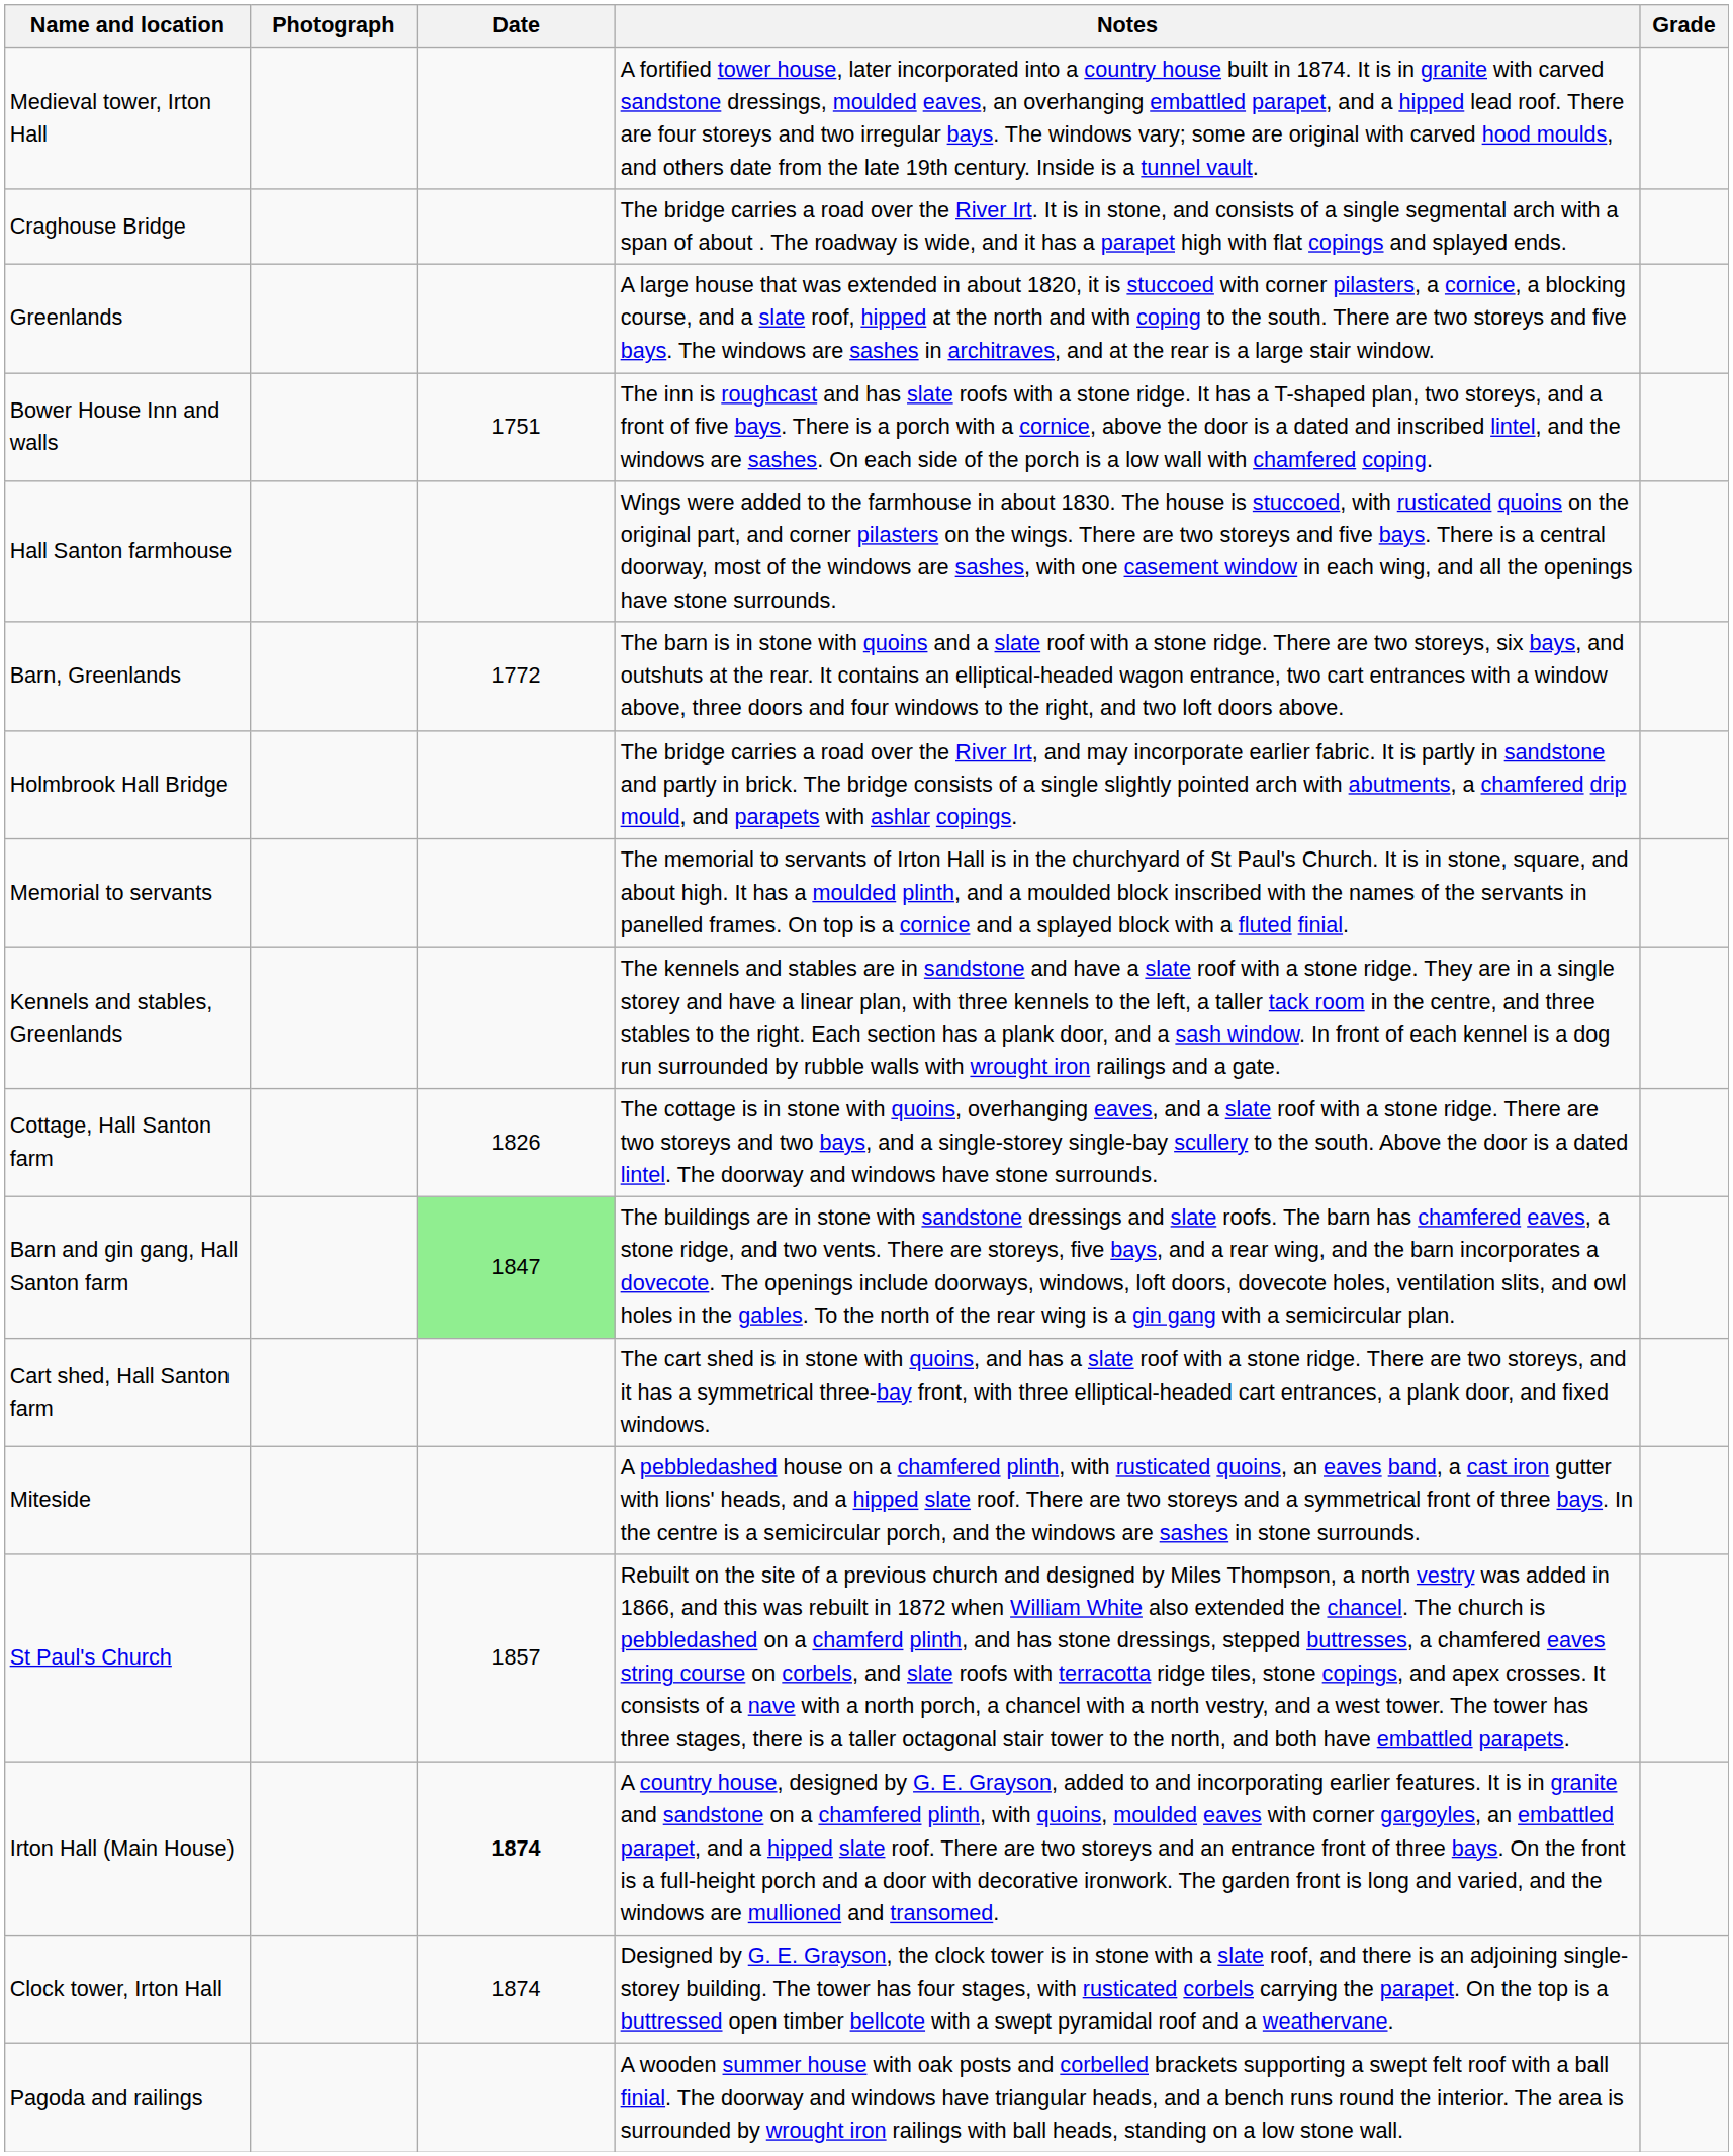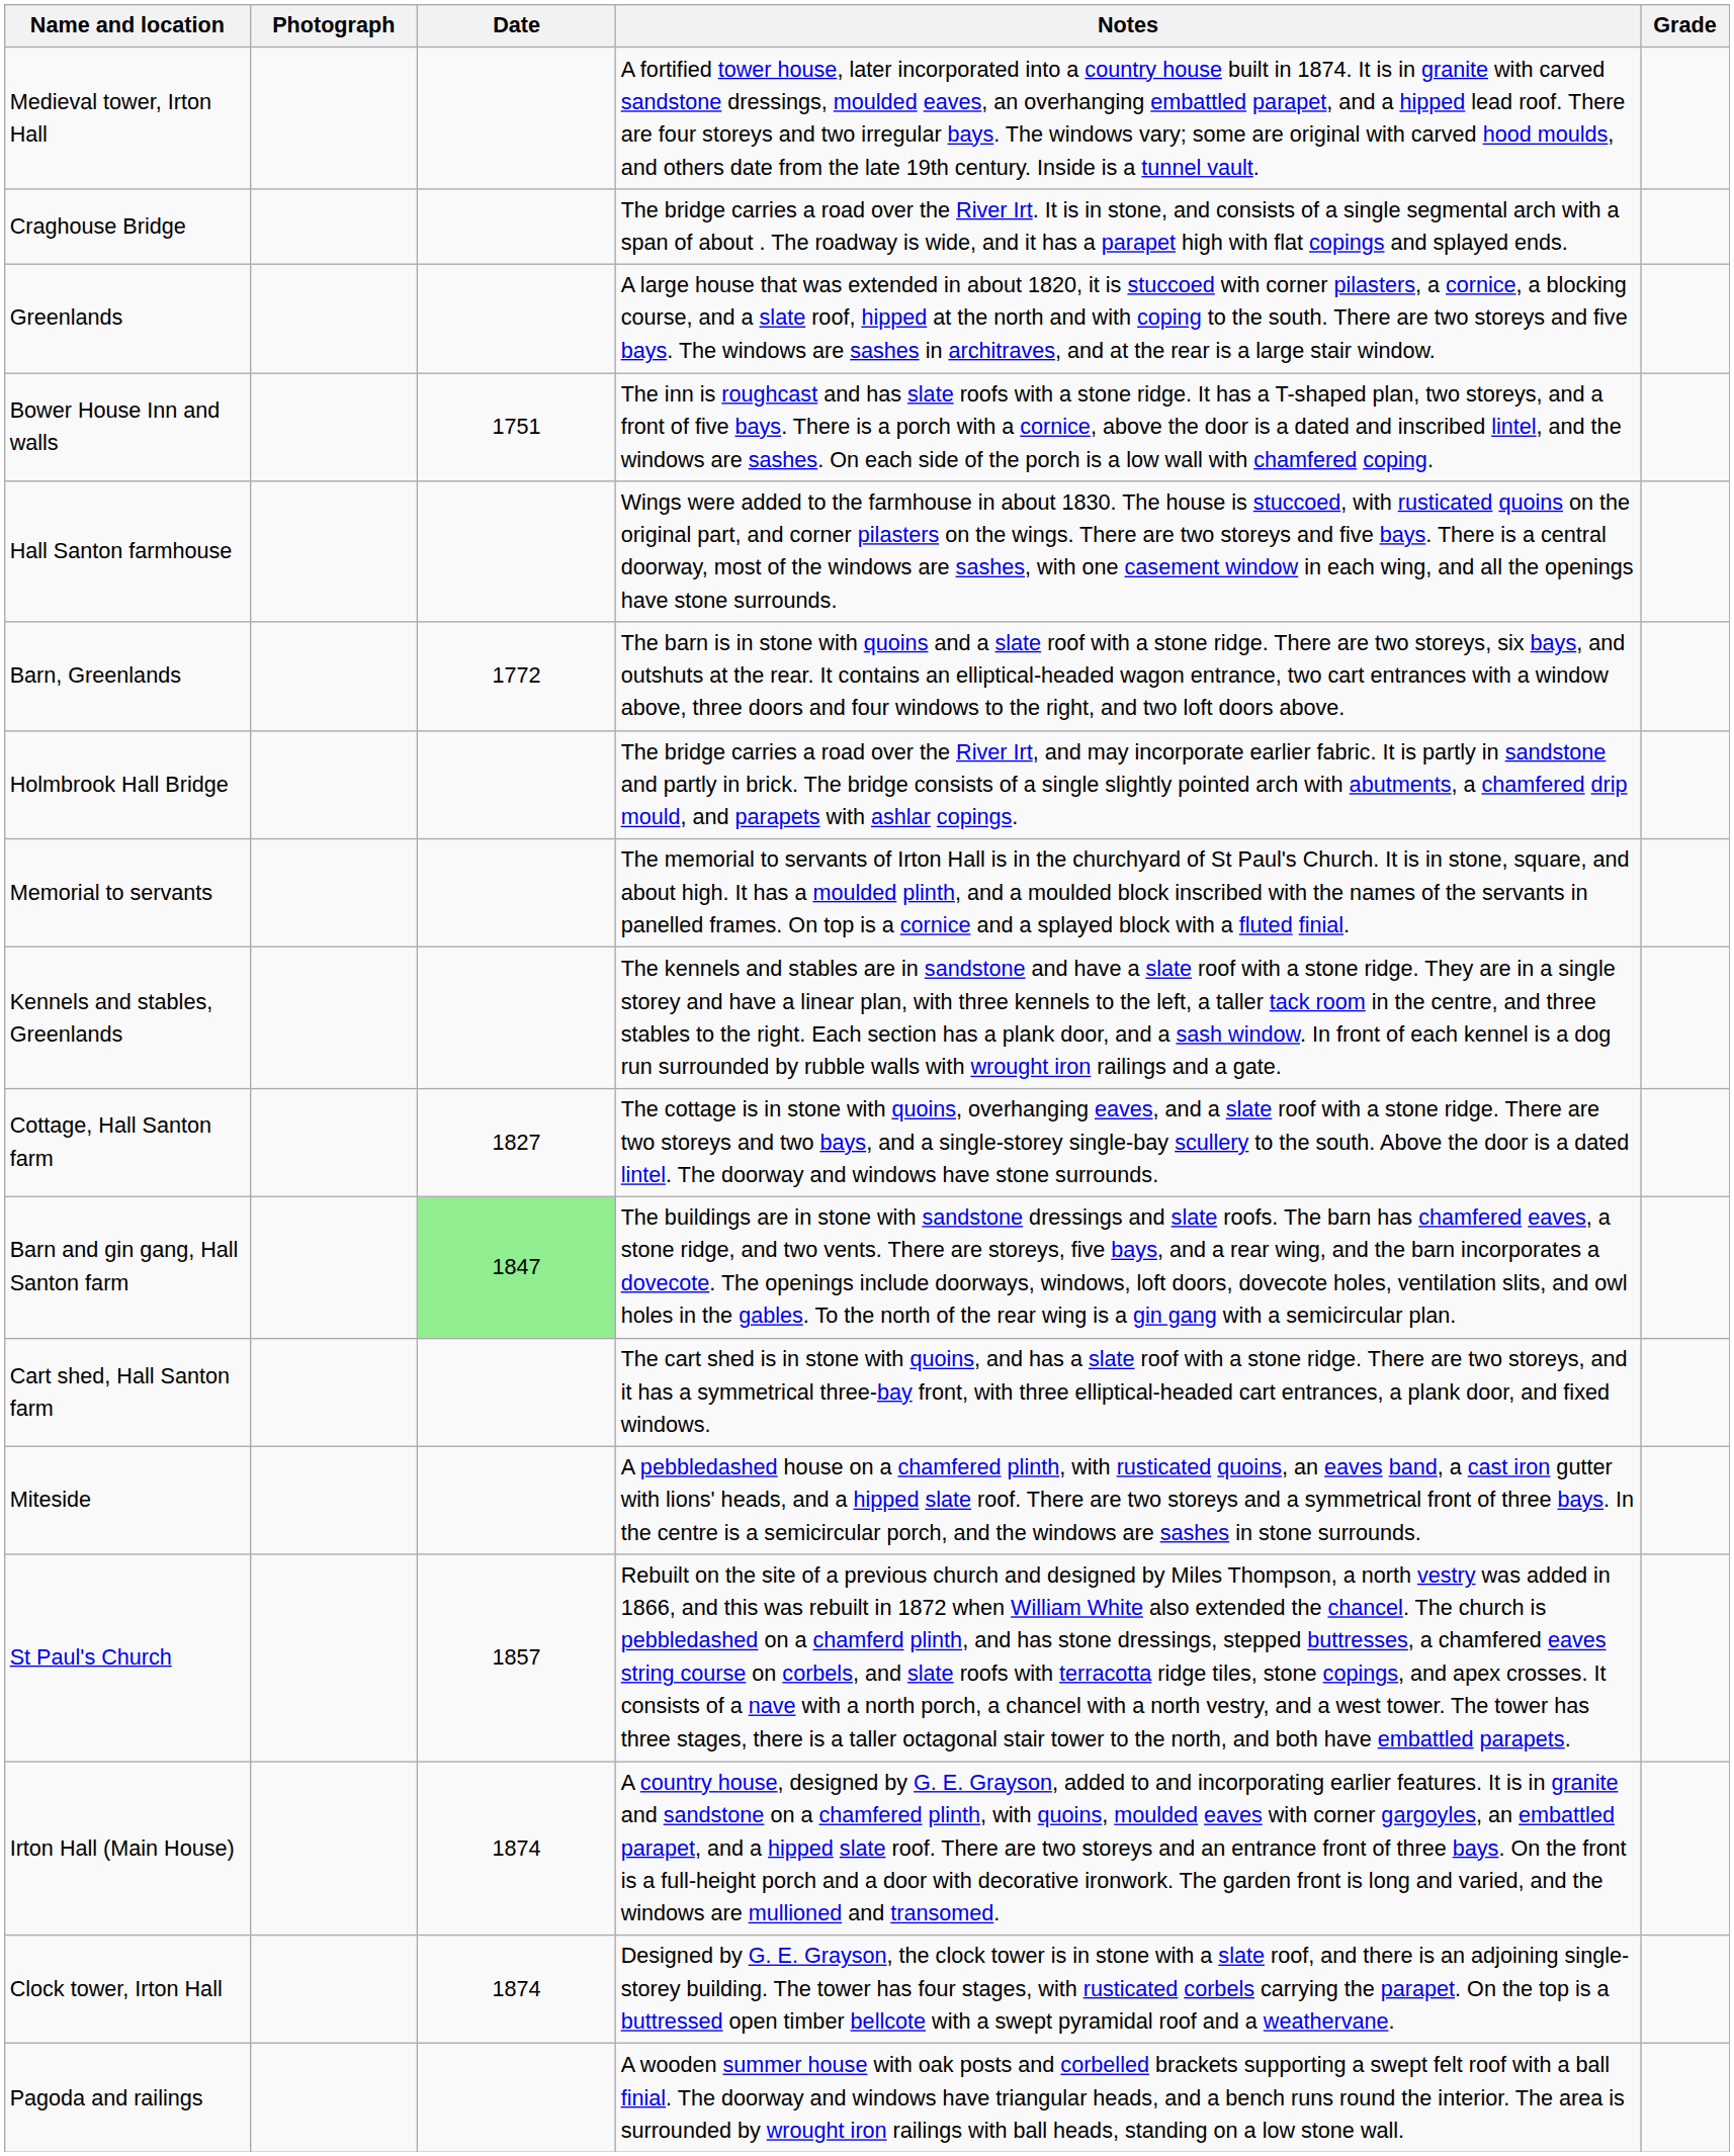 <table class="wikitable sortable plainrowheaders" style="width:100%; border:0; text-align:left; line-height:150%;">
 <tr>
 <th scope="col"  style="width:150px">Name and location</th>
 <th scope="col"  style="width:100px" class="unsortable">Photograph</th>
 <th scope="col"  style="width:120px">Date</th>
 <th scope="col"  style="width:650px" class="unsortable">Notes</th>
 <th scope="col"  style="width:50px">Grade</th>
 </tr>
 <tr>
 <td>Medieval tower, Irton Hall<br><small></small></td>
 <td></td>
 <td align="center"></td>
 <td>A fortified <a href='#'>tower house</a>, later incorporated into a <a href='#'>country house</a> built in 1874.  It is in <a href='#'>granite</a> with carved <a href='#'>sandstone</a> dressings, <a href='#'>moulded</a> <a href='#'>eaves</a>, an overhanging <a href='#'>embattled</a> <a href='#'>parapet</a>, and a <a href='#'>hipped</a> lead roof.  There are four storeys and two irregular <a href='#'>bays</a>.  The windows vary; some are original with carved <a href='#'>hood moulds</a>, and others date from the late 19th century.  Inside is a <a href='#'>tunnel vault</a>.</td>
 <td align="center" ></td>
 </tr>
 <tr>
 <td>Craghouse Bridge<br><small></small></td>
 <td></td>
 <td align="center"></td>
 <td>The bridge carries a road over the <a href='#'>River Irt</a>.  It is in stone, and consists of a single segmental arch with a span of about .  The roadway is  wide, and it has a <a href='#'>parapet</a>  high with flat <a href='#'>copings</a> and splayed ends.</td>
 <td align="center" ></td>
 </tr>
 <tr>
 <td>Greenlands<br><small></small></td>
 <td></td>
 <td align="center"></td>
 <td>A large house that was extended in about 1820, it is <a href='#'>stuccoed</a> with corner <a href='#'>pilasters</a>, a <a href='#'>cornice</a>, a blocking course, and a <a href='#'>slate</a> roof, <a href='#'>hipped</a> at the north and with <a href='#'>coping</a> to the south.  There are two storeys and five <a href='#'>bays</a>.  The windows are <a href='#'>sashes</a> in <a href='#'>architraves</a>, and at the rear is a large stair window.</td>
 <td align="center" ></td>
 </tr>
 <tr>
 <td>Bower House Inn and walls<br><small></small></td>
 <td></td>
 <td align="center">1751</td>
 <td>The inn is <a href='#'>roughcast</a> and has <a href='#'>slate</a> roofs with a stone ridge.  It has a T-shaped plan, two storeys, and a front of five <a href='#'>bays</a>.  There is a porch with a <a href='#'>cornice</a>, above the door is a dated and inscribed <a href='#'>lintel</a>, and the windows are <a href='#'>sashes</a>.  On each side of the porch is a low wall with <a href='#'>chamfered</a> <a href='#'>coping</a>.</td>
 <td align="center" ></td>
 </tr>
 <tr>
 <td>Hall Santon farmhouse<br><small></small></td>
 <td></td>
 <td align="center"></td>
 <td>Wings were added to the farmhouse in about 1830.  The house is <a href='#'>stuccoed</a>, with <a href='#'>rusticated</a> <a href='#'>quoins</a> on the original part, and corner <a href='#'>pilasters</a> on the wings.  There are two storeys and five <a href='#'>bays</a>.  There is a central doorway, most of the windows are <a href='#'>sashes</a>, with one <a href='#'>casement window</a> in each wing, and all the openings have stone surrounds.</td>
 <td align="center" ></td>
 </tr>
 <tr>
 <td>Barn, Greenlands<br><small></small></td>
 <td></td>
 <td align="center">1772</td>
 <td>The barn is in stone with <a href='#'>quoins</a> and a <a href='#'>slate</a> roof with a stone ridge.  There are two storeys, six <a href='#'>bays</a>, and outshuts at the rear. It contains an elliptical-headed wagon entrance, two cart entrances with a window above, three doors and four windows to the right, and two loft doors above.</td>
 <td align="center" ></td>
 </tr>
 <tr>
 <td>Holmbrook Hall Bridge<br><small></small></td>
 <td></td>
 <td align="center"></td>
 <td>The bridge carries a road over the <a href='#'>River Irt</a>, and may incorporate earlier fabric.  It is partly in <a href='#'>sandstone</a> and partly in brick.  The bridge consists of a single slightly pointed arch with <a href='#'>abutments</a>, a <a href='#'>chamfered</a> <a href='#'>drip mould</a>, and <a href='#'>parapets</a> with <a href='#'>ashlar</a> <a href='#'>copings</a>.</td>
 <td align="center" ></td>
 </tr>
 <tr>
 <td>Memorial to servants<br><small></small></td>
 <td></td>
 <td align="center"></td>
 <td>The memorial to servants of Irton Hall is in the churchyard of St Paul's Church.  It is in stone, square, and about  high.  It has a <a href='#'>moulded</a> <a href='#'>plinth</a>, and a moulded block inscribed with the names of the servants in panelled frames.  On top is a <a href='#'>cornice</a> and a splayed block with a <a href='#'>fluted</a> <a href='#'>finial</a>.</td>
 <td align="center" ></td>
 </tr>
 <tr>
 <td>Kennels and stables, Greenlands<br><small></small></td>
 <td></td>
 <td align="center"></td>
 <td>The kennels and stables are in <a href='#'>sandstone</a> and have a <a href='#'>slate</a> roof with a stone ridge.  They are in a single storey and have a linear plan, with three kennels to the left, a taller <a href='#'>tack room</a> in the centre, and three stables to the right.  Each section has a plank door, and a <a href='#'>sash window</a>.  In front of each kennel is a dog run surrounded by rubble walls with <a href='#'>wrought iron</a> railings and a gate.</td>
 <td align="center" ></td>
 </tr>
 <tr>
 <td>Cottage, Hall Santon farm<br><small></small></td>
 <td></td>
-<td align="center">1826</td>
+<td align="center">1827</td>
 <td>The cottage is in stone with <a href='#'>quoins</a>, overhanging <a href='#'>eaves</a>, and a <a href='#'>slate</a> roof with a stone ridge.  There are two storeys and two <a href='#'>bays</a>, and a single-storey single-bay <a href='#'>scullery</a> to the south.  Above the door is a dated <a href='#'>lintel</a>.  The doorway and windows have stone surrounds.</td>
 <td align="center" ></td>
 </tr>
 <tr>
 <td>Barn and gin gang, Hall Santon farm<br><small></small></td>
 <td></td>
 <td align="center" style="background: lightgreen;">1847</td>
 <td>The buildings are in stone with <a href='#'>sandstone</a> dressings and <a href='#'>slate</a> roofs.  The barn has <a href='#'>chamfered</a> <a href='#'>eaves</a>, a stone ridge, and two vents.  There are  storeys, five <a href='#'>bays</a>, and a rear wing, and the barn incorporates a <a href='#'>dovecote</a>.  The openings include doorways, windows, loft doors, dovecote holes, ventilation slits, and owl holes in the <a href='#'>gables</a>.  To the north of the rear wing is a <a href='#'>gin gang</a> with a semicircular plan.</td>
 <td align="center" ></td>
 </tr>
 <tr>
 <td>Cart shed, Hall Santon farm<br><small></small></td>
 <td></td>
 <td align="center"></td>
 <td>The cart shed is in stone with <a href='#'>quoins</a>, and has a <a href='#'>slate</a> roof with a stone ridge.  There are two storeys, and it has a symmetrical three-<a href='#'>bay</a> front, with three elliptical-headed cart entrances, a plank door, and fixed windows.</td>
 <td align="center" ></td>
 </tr>
 <tr>
 <td>Miteside<br><small></small></td>
 <td></td>
 <td align="center"></td>
 <td>A <a href='#'>pebbledashed</a> house on a <a href='#'>chamfered</a> <a href='#'>plinth</a>, with <a href='#'>rusticated</a> <a href='#'>quoins</a>, an <a href='#'>eaves</a> <a href='#'>band</a>, a <a href='#'>cast iron</a> gutter with lions' heads, and a <a href='#'>hipped</a> <a href='#'>slate</a> roof.  There are two storeys and a symmetrical front of three <a href='#'>bays</a>.  In the centre is a semicircular porch, and the windows are <a href='#'>sashes</a> in stone surrounds.</td>
 <td align="center" ></td>
 </tr>
 <tr>
 <td><a href='#'>St Paul's Church</a><br><small></small></td>
 <td></td>
 <td align="center">1857</td>
 <td>Rebuilt on the site of a previous church and designed by Miles Thompson, a north <a href='#'>vestry</a> was added in 1866, and this was rebuilt in 1872 when <a href='#'>William White</a> also extended the <a href='#'>chancel</a>.  The church is <a href='#'>pebbledashed</a> on a <a href='#'>chamferd</a> <a href='#'>plinth</a>, and has stone dressings, stepped <a href='#'>buttresses</a>, a chamfered <a href='#'>eaves</a> <a href='#'>string course</a> on <a href='#'>corbels</a>, and <a href='#'>slate</a> roofs with <a href='#'>terracotta</a> ridge tiles, stone <a href='#'>copings</a>, and apex crosses.  It consists of a <a href='#'>nave</a> with a north porch, a chancel with a north vestry, and a west tower.  The tower has three stages, there is a taller octagonal stair tower to the north, and both have <a href='#'>embattled</a> <a href='#'>parapets</a>.</td>
 <td align="center" ></td>
 </tr>
 <tr>
 <td>Irton Hall (Main House)<br><small></small></td>
 <td></td>
-<td align="center"><strong>1874</strong></td>
+<td align="center">1874</td>
 <td>A <a href='#'>country house</a>, designed by <a href='#'>G. E. Grayson</a>, added to and incorporating earlier features.  It is in <a href='#'>granite</a> and <a href='#'>sandstone</a> on a <a href='#'>chamfered</a> <a href='#'>plinth</a>, with <a href='#'>quoins</a>, <a href='#'>moulded</a> <a href='#'>eaves</a> with corner <a href='#'>gargoyles</a>, an <a href='#'>embattled</a> <a href='#'>parapet</a>, and a <a href='#'>hipped</a> <a href='#'>slate</a> roof.  There are two storeys and an entrance front of three <a href='#'>bays</a>.  On the front is a full-height porch and a door with decorative ironwork.  The garden front is long and varied, and the windows are <a href='#'>mullioned</a> and <a href='#'>transomed</a>.</td>
 <td align="center" ></td>
 </tr>
 <tr>
 <td>Clock tower, Irton Hall<br><small></small></td>
 <td></td>
 <td align="center">1874</td>
 <td>Designed by <a href='#'>G. E. Grayson</a>, the clock tower is in stone with a <a href='#'>slate</a> roof, and there is an adjoining single-storey building.  The tower has four stages, with <a href='#'>rusticated</a> <a href='#'>corbels</a> carrying the <a href='#'>parapet</a>.  On the top is a <a href='#'>buttressed</a> open timber <a href='#'>bellcote</a> with a swept pyramidal roof and a <a href='#'>weathervane</a>.</td>
 <td align="center" ></td>
 </tr>
 <tr>
 <td>Pagoda and railings<br><small></small></td>
 <td></td>
 <td align="center"></td>
 <td>A wooden <a href='#'>summer house</a> with oak posts and <a href='#'>corbelled</a> brackets supporting a swept felt roof with a ball <a href='#'>finial</a>.  The doorway and windows have triangular heads, and a bench runs round the interior.  The area is surrounded by <a href='#'>wrought iron</a> railings with ball heads, standing on a low stone wall.</td>
 <td align="center" ></td>
 </tr>
 <tr>
 </tr>
 </table>
